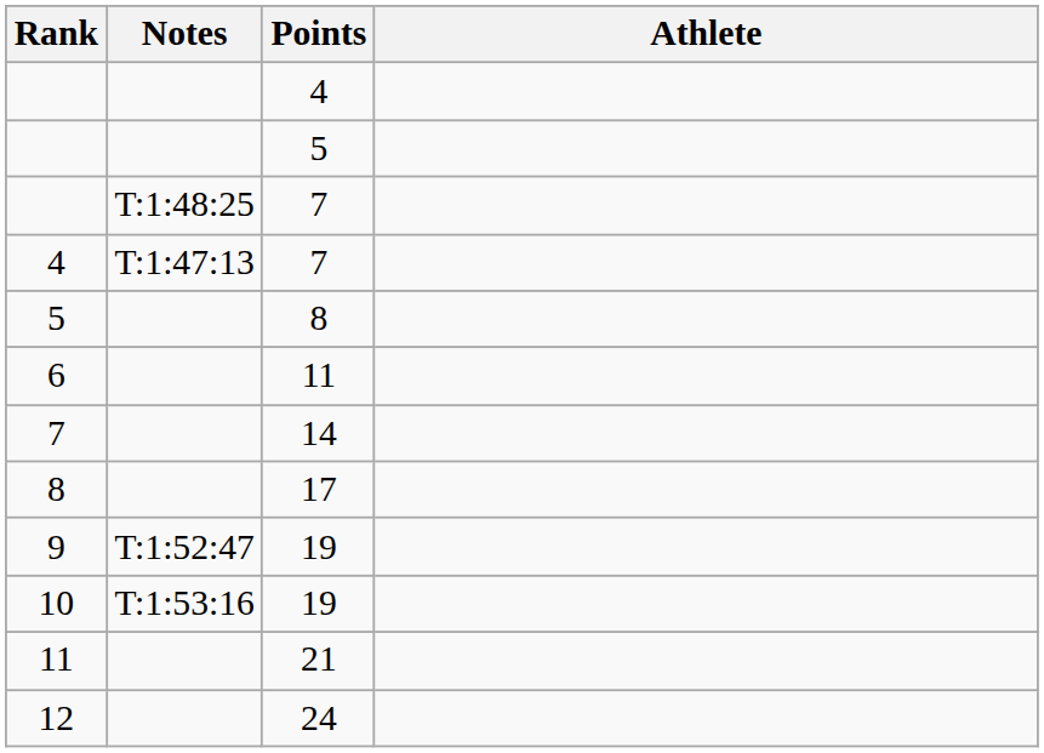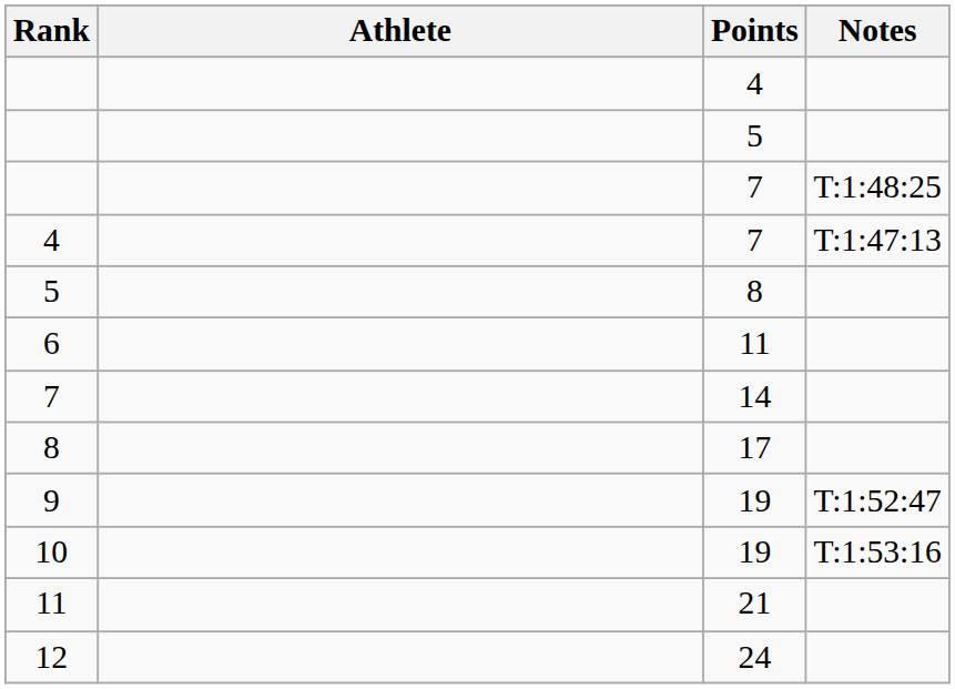 <table class="wikitable" style="text-align:center">
 <tr>
 <th>Rank</th>
+<th Style="width:18em">Athlete</th>
+<th>Points</th>
 <th>Notes</th>
-<th>Points</th>
-<th Style="width:18em">Athlete</th>
 </tr>
 <tr>
 <td></td>
+<td style="text-align:left"></td>
+<td>4</td>
 <td></td>
-<td>4</td>
-<td style="text-align:left"></td>
 </tr>
 <tr>
 <td></td>
+<td style="text-align:left"></td>
+<td>5</td>
 <td></td>
-<td>5</td>
-<td style="text-align:left"></td>
 </tr>
 <tr>
 <td></td>
+<td style="text-align:left"></td>
+<td>7</td>
 <td>T:1:48:25</td>
-<td>7</td>
-<td style="text-align:left"></td>
 </tr>
 <tr>
 <td>4</td>
+<td style="text-align:left"></td>
+<td>7</td>
 <td>T:1:47:13</td>
-<td>7</td>
-<td style="text-align:left"></td>
 </tr>
 <tr>
 <td>5</td>
+<td style="text-align:left"></td>
+<td>8</td>
 <td></td>
-<td>8</td>
-<td style="text-align:left"></td>
 </tr>
 <tr>
 <td>6</td>
+<td style="text-align:left"></td>
+<td>11</td>
 <td></td>
-<td>11</td>
-<td style="text-align:left"></td>
 </tr>
 <tr>
 <td>7</td>
+<td style="text-align:left"></td>
+<td>14</td>
 <td></td>
-<td>14</td>
-<td style="text-align:left"></td>
 </tr>
 <tr>
 <td>8</td>
+<td style="text-align:left"></td>
+<td>17</td>
 <td></td>
-<td>17</td>
-<td style="text-align:left"></td>
 </tr>
 <tr>
 <td>9</td>
+<td style="text-align:left"></td>
+<td>19</td>
 <td>T:1:52:47</td>
-<td>19</td>
-<td style="text-align:left"></td>
 </tr>
 <tr>
 <td>10</td>
+<td style="text-align:left"></td>
+<td>19</td>
 <td>T:1:53:16</td>
-<td>19</td>
-<td style="text-align:left"></td>
 </tr>
 <tr>
 <td>11</td>
+<td style="text-align:left"></td>
+<td>21</td>
 <td></td>
-<td>21</td>
-<td style="text-align:left"></td>
 </tr>
 <tr>
 <td>12</td>
+<td style="text-align:left"></td>
+<td>24</td>
 <td></td>
-<td>24</td>
-<td style="text-align:left"></td>
 </tr>
 </table>
